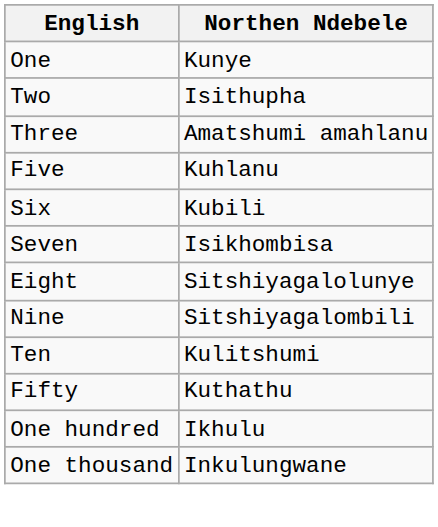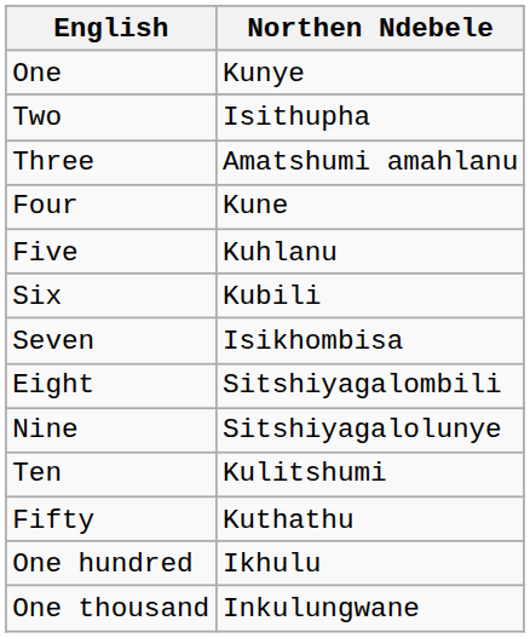 <table class="wikitable">
 <tr>
 <th>English</th>
 <th>Northen Ndebele</th>
 </tr>
 <tr>
 <td>One</td>
 <td>Kunye</td>
 </tr>
 <tr>
 <td>Two</td>
 <td>Isithupha</td>
 </tr>
 <tr>
 <td>Three</td>
 <td>Amatshumi amahlanu</td>
 </tr>
 <tr>
+<td>Four</td>
+<td>Kune</td>
+</tr>
+<tr>
 <td>Five</td>
 <td>Kuhlanu</td>
 </tr>
 <tr>
 <td>Six</td>
 <td>Kubili</td>
 </tr>
 <tr>
 <td>Seven</td>
 <td>Isikhombisa</td>
 </tr>
 <tr>
 <td>Eight</td>
-<td>Sitshiyagalolunye</td>
+<td>Sitshiyagalombili</td>
 </tr>
 <tr>
 <td>Nine</td>
-<td>Sitshiyagalombili</td>
+<td>Sitshiyagalolunye</td>
 </tr>
 <tr>
 <td>Ten</td>
 <td>Kulitshumi</td>
 </tr>
 <tr>
 <td>Fifty</td>
 <td>Kuthathu</td>
 </tr>
 <tr>
 <td>One hundred</td>
 <td>Ikhulu</td>
 </tr>
 <tr>
 <td>One thousand</td>
 <td>Inkulungwane</td>
 </tr>
 </table>
